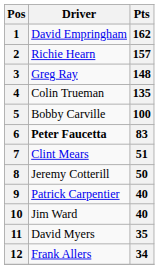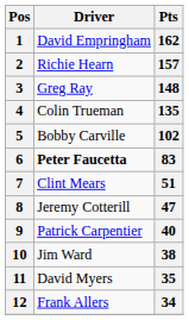 <table class="wikitable" style="font-size: 85%;; text-align:center;">
 <tr valign="top">
 <th valign="middle">Pos</th>
 <th valign="middle">Driver</th>
 <th valign="middle">Pts</th>
 </tr>
 <tr>
 <th>1</th>
 <td align="left"> <a href='#'>David Empringham</a></td>
 <th>162</th>
 </tr>
 <tr>
 <th>2</th>
 <td align="left"> <a href='#'>Richie Hearn</a></td>
 <th>157</th>
 </tr>
 <tr>
 <th>3</th>
 <td align="left"> <a href='#'>Greg Ray</a></td>
 <th>148</th>
 </tr>
 <tr>
 <th>4</th>
 <td align="left"> Colin Trueman</td>
 <th>135</th>
 </tr>
 <tr>
 <th>5</th>
 <td align="left"> Bobby Carville</td>
-<th>100</th>
+<th>102</th>
 </tr>
 <tr>
 <th>6</th>
 <td align="left"><strong> Peter Faucetta</strong></td>
 <th>83</th>
 </tr>
 <tr>
 <th>7</th>
 <td align="left"> <a href='#'>Clint Mears</a></td>
 <th>51</th>
 </tr>
 <tr>
 <th>8</th>
 <td align="left"> Jeremy Cotterill</td>
-<th>50</th>
+<th>47</th>
 </tr>
 <tr>
 <th>9</th>
 <td align="left"> <a href='#'>Patrick Carpentier</a></td>
 <th>40</th>
 </tr>
 <tr>
 <th>10</th>
 <td align="left"> Jim Ward</td>
-<th>40</th>
+<th>38</th>
 </tr>
 <tr>
 <th>11</th>
 <td align="left"> David Myers</td>
 <th>35</th>
 </tr>
 <tr>
 <th>12</th>
 <td align="left"> <a href='#'>Frank Allers</a></td>
 <th>34</th>
 </tr>
 <tr>
 </tr>
 </table>
